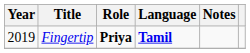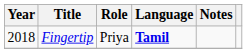 <table class="wikitable sortable">
 <tr>
 <th>Year</th>
 <th>Title</th>
 <th>Role</th>
 <th>Language</th>
 <th>Notes</th>
 <th></th>
 </tr>
 <tr>
-<td>2019</td>
+<td>2018</td>
 <td><em><a href='#'>Fingertip</a></em></td>
-<td><strong>Priya</strong></td>
+<td>Priya</td>
 <td><strong><a href='#'>Tamil</a></strong></td>
 <td></td>
 <td></td>
 </tr>
 <tr>
 </tr>
 </table>
